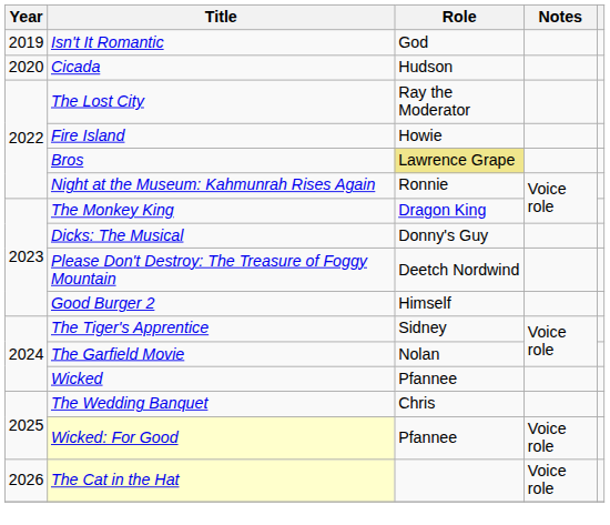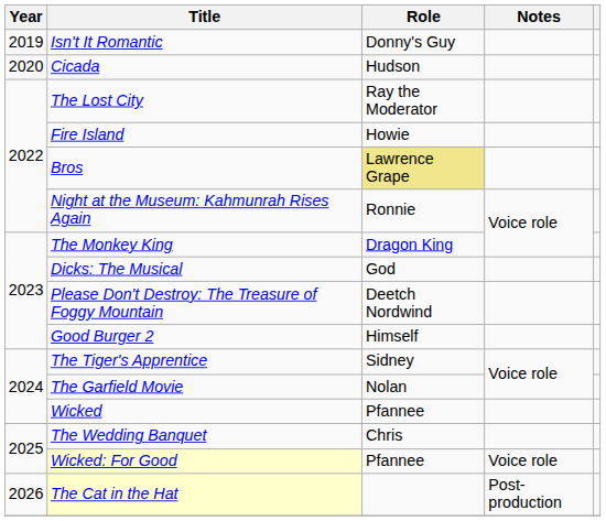 <table class=  "wikitable sortable">
 <tr>
 <th>Year</th>
 <th>Title</th>
 <th>Role</th>
 <th>Notes</th>
 <th class="unsortable"></th>
 </tr>
 <tr>
 <td>2019</td>
 <td><em><a href='#'>Isn't It Romantic</a></em></td>
-<td>God</td>
+<td>Donny's Guy</td>
 <td></td>
 <td style="text-align:center;"></td>
 </tr>
 <tr>
 <td>2020</td>
 <td><em><a href='#'>Cicada</a></em></td>
 <td>Hudson</td>
 <td></td>
 <td style="text-align:center;"></td>
 </tr>
 <tr>
 <td rowspan="4">2022</td>
 <td><em><a href='#'>The Lost City</a></em></td>
 <td>Ray the Moderator</td>
 <td></td>
 <td style="text-align:center;"></td>
 </tr>
 <tr>
 <td><em><a href='#'>Fire Island</a></em></td>
 <td>Howie</td>
 <td></td>
 <td style="text-align:center;"></td>
 </tr>
 <tr>
 <td><em><a href='#'>Bros</a></em></td>
 <td style="background: khaki;">Lawrence Grape</td>
 <td></td>
 <td style="text-align:center;"></td>
 </tr>
 <tr>
 <td><em><a href='#'>Night at the Museum: Kahmunrah Rises Again</a></em></td>
 <td>Ronnie</td>
 <td rowspan="2">Voice role</td>
 <td style="text-align:center;"></td>
 </tr>
 <tr>
 <td rowspan="4">2023</td>
 <td><em><a href='#'>The Monkey King</a></em></td>
 <td><a href='#'>Dragon King</a></td>
 <td style="text-align:center;"></td>
 </tr>
 <tr>
 <td><em><a href='#'>Dicks: The Musical</a></em></td>
-<td>Donny's Guy</td>
+<td>God</td>
 <td></td>
 <td style="text-align:center;"></td>
 </tr>
 <tr>
 <td><em><a href='#'>Please Don't Destroy: The Treasure of Foggy Mountain</a></em></td>
 <td>Deetch Nordwind</td>
 <td></td>
 <td style="text-align:center;"></td>
 </tr>
 <tr>
 <td><em><a href='#'>Good Burger 2</a></em></td>
 <td>Himself</td>
 <td></td>
 <td style="text-align:center;"></td>
 </tr>
 <tr>
 <td rowspan="3">2024</td>
 <td><em><a href='#'>The Tiger's Apprentice</a></em></td>
 <td>Sidney</td>
 <td rowspan="2">Voice role</td>
 <td style="text-align:center;"></td>
 </tr>
 <tr>
 <td><em><a href='#'>The Garfield Movie</a></em></td>
 <td>Nolan</td>
 <td style="text-align:center;"></td>
 </tr>
 <tr>
 <td><em><a href='#'>Wicked</a></em></td>
 <td>Pfannee</td>
 <td></td>
 <td style="text-align:center;"></td>
 </tr>
 <tr>
 <td rowspan="2">2025</td>
 <td><em><a href='#'>The Wedding Banquet</a></em></td>
 <td>Chris</td>
 <td></td>
 <td style="text-align:center;"></td>
 </tr>
 <tr>
 <td style="background:#FFFFCC;"><em><a href='#'>Wicked: For Good</a></em> </td>
 <td>Pfannee</td>
 <td>Voice role</td>
 <td style="text-align:center;"></td>
 </tr>
 <tr>
 <td>2026</td>
 <td style="background:#FFFFCC;"><em><a href='#'>The Cat in the Hat</a></em> </td>
 <td></td>
-<td>Voice role</td>
+<td>Post-production</td>
 <td style="text-align:center;"></td>
 </tr>
 <tr>
 </tr>
 </table>
